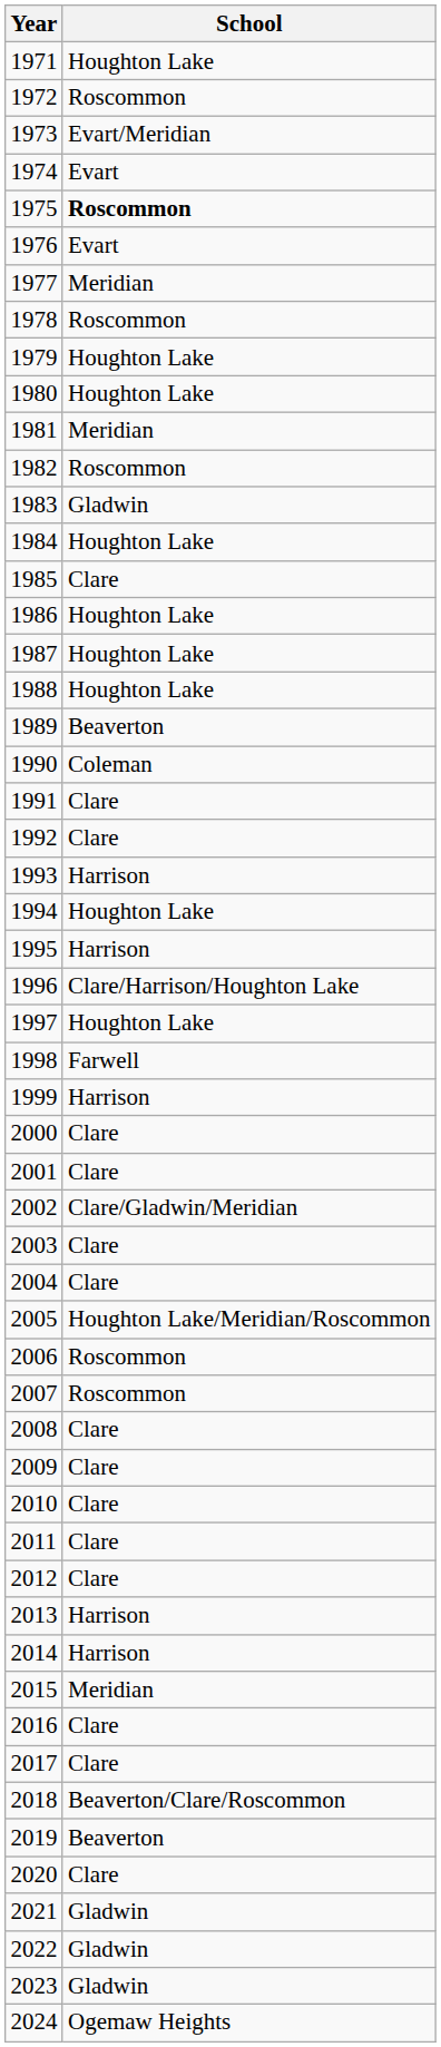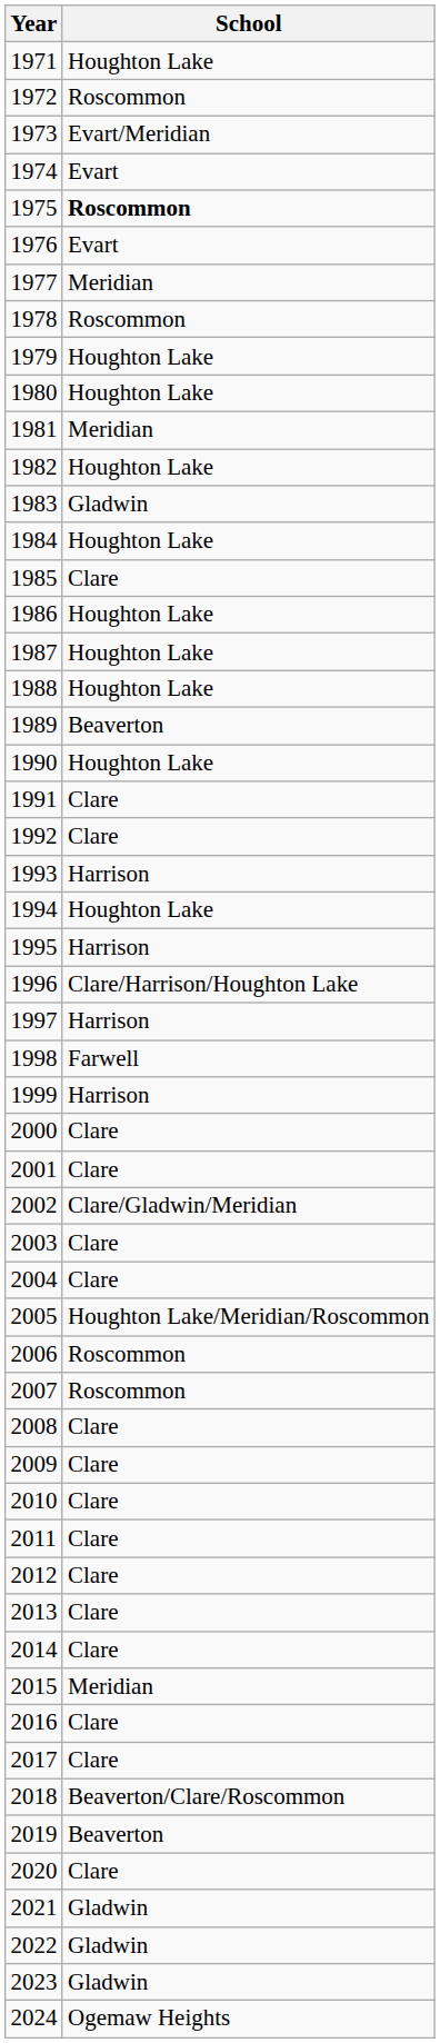 <table class="wikitable mw-collapsible mw-collapsed">
 <tr>
 <th>Year</th>
 <th>School</th>
 </tr>
 <tr>
 <td>1971</td>
 <td>Houghton Lake</td>
 </tr>
 <tr>
 <td>1972</td>
 <td>Roscommon</td>
 </tr>
 <tr>
 <td>1973</td>
 <td>Evart/Meridian</td>
 </tr>
 <tr>
 <td>1974</td>
 <td>Evart</td>
 </tr>
 <tr>
 <td>1975</td>
 <td><strong>Roscommon</strong></td>
 </tr>
 <tr>
 <td>1976</td>
 <td>Evart</td>
 </tr>
 <tr>
 <td>1977</td>
 <td>Meridian</td>
 </tr>
 <tr>
 <td>1978</td>
 <td>Roscommon</td>
 </tr>
 <tr>
 <td>1979</td>
 <td>Houghton Lake</td>
 </tr>
 <tr>
 <td>1980</td>
 <td>Houghton Lake</td>
 </tr>
 <tr>
 <td>1981</td>
 <td>Meridian</td>
 </tr>
 <tr>
 <td>1982</td>
-<td>Roscommon</td>
+<td>Houghton Lake</td>
 </tr>
 <tr>
 <td>1983</td>
 <td>Gladwin</td>
 </tr>
 <tr>
 <td>1984</td>
 <td>Houghton Lake</td>
 </tr>
 <tr>
 <td>1985</td>
 <td>Clare</td>
 </tr>
 <tr>
 <td>1986</td>
 <td>Houghton Lake</td>
 </tr>
 <tr>
 <td>1987</td>
 <td>Houghton Lake</td>
 </tr>
 <tr>
 <td>1988</td>
 <td>Houghton Lake</td>
 </tr>
 <tr>
 <td>1989</td>
 <td>Beaverton</td>
 </tr>
 <tr>
 <td>1990</td>
-<td>Coleman</td>
+<td>Houghton Lake</td>
 </tr>
 <tr>
 <td>1991</td>
 <td>Clare</td>
 </tr>
 <tr>
 <td>1992</td>
 <td>Clare</td>
 </tr>
 <tr>
 <td>1993</td>
 <td>Harrison</td>
 </tr>
 <tr>
 <td>1994</td>
 <td>Houghton Lake</td>
 </tr>
 <tr>
 <td>1995</td>
 <td>Harrison</td>
 </tr>
 <tr>
 <td>1996</td>
 <td>Clare/Harrison/Houghton Lake</td>
 </tr>
 <tr>
 <td>1997</td>
-<td>Houghton Lake</td>
+<td>Harrison</td>
 </tr>
 <tr>
 <td>1998</td>
 <td>Farwell</td>
 </tr>
 <tr>
 <td>1999</td>
 <td>Harrison</td>
 </tr>
 <tr>
 <td>2000</td>
 <td>Clare</td>
 </tr>
 <tr>
 <td>2001</td>
 <td>Clare</td>
 </tr>
 <tr>
 <td>2002</td>
 <td>Clare/Gladwin/Meridian</td>
 </tr>
 <tr>
 <td>2003</td>
 <td>Clare</td>
 </tr>
 <tr>
 <td>2004</td>
 <td>Clare</td>
 </tr>
 <tr>
 <td>2005</td>
 <td>Houghton Lake/Meridian/Roscommon</td>
 </tr>
 <tr>
 <td>2006</td>
 <td>Roscommon</td>
 </tr>
 <tr>
 <td>2007</td>
 <td>Roscommon</td>
 </tr>
 <tr>
 <td>2008</td>
 <td>Clare</td>
 </tr>
 <tr>
 <td>2009</td>
 <td>Clare</td>
 </tr>
 <tr>
 <td>2010</td>
 <td>Clare</td>
 </tr>
 <tr>
 <td>2011</td>
 <td>Clare</td>
 </tr>
 <tr>
 <td>2012</td>
 <td>Clare</td>
 </tr>
 <tr>
 <td>2013</td>
-<td>Harrison</td>
+<td>Clare</td>
 </tr>
 <tr>
 <td>2014</td>
-<td>Harrison</td>
+<td>Clare</td>
 </tr>
 <tr>
 <td>2015</td>
 <td>Meridian</td>
 </tr>
 <tr>
 <td>2016</td>
 <td>Clare</td>
 </tr>
 <tr>
 <td>2017</td>
 <td>Clare</td>
 </tr>
 <tr>
 <td>2018</td>
 <td>Beaverton/Clare/Roscommon</td>
 </tr>
 <tr>
 <td>2019</td>
 <td>Beaverton</td>
 </tr>
 <tr>
 <td>2020</td>
 <td>Clare</td>
 </tr>
 <tr>
 <td>2021</td>
 <td>Gladwin</td>
 </tr>
 <tr>
 <td>2022</td>
 <td>Gladwin</td>
 </tr>
 <tr>
 <td>2023</td>
 <td>Gladwin</td>
 </tr>
 <tr>
 <td>2024</td>
 <td>Ogemaw Heights</td>
 </tr>
 </table>
